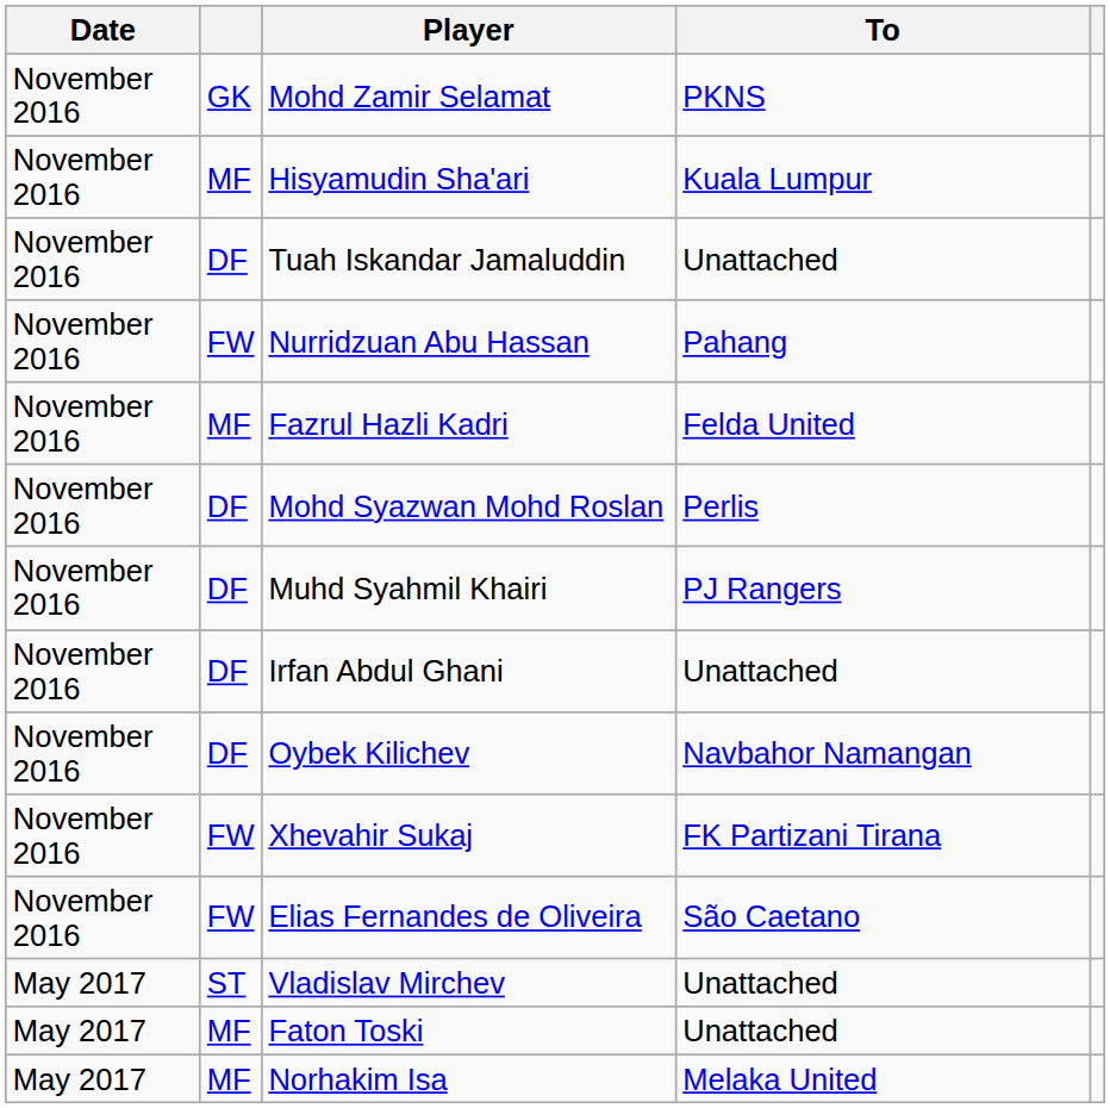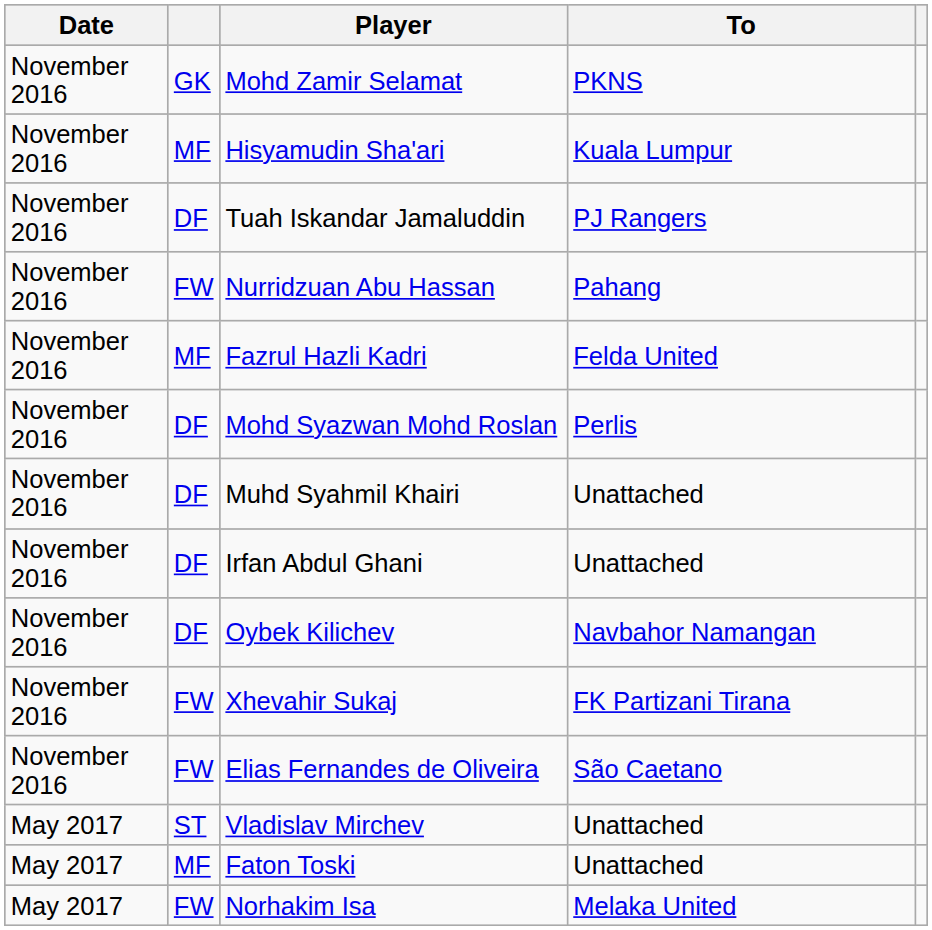 <table class="wikitable plainrowheaders sortable" style="font-size:95%">
 <tr>
 <th scope=col style="width:90px;">Date</th>
 <th></th>
 <th scope=col style="width:200px;">Player</th>
 <th scope=col style="width:200px;">To</th>
 <th></th>
 </tr>
 <tr>
 <td>November 2016</td>
 <td><a href='#'>GK</a></td>
 <td> <a href='#'>Mohd Zamir Selamat</a></td>
 <td> <a href='#'>PKNS</a></td>
 <td></td>
 </tr>
 <tr>
 <td>November 2016</td>
 <td><a href='#'>MF</a></td>
 <td> <a href='#'>Hisyamudin Sha'ari</a></td>
 <td> <a href='#'>Kuala Lumpur</a></td>
 <td></td>
 </tr>
 <tr>
 <td>November 2016</td>
 <td><a href='#'>DF</a></td>
 <td> Tuah Iskandar Jamaluddin</td>
-<td>Unattached</td>
+<td> <a href='#'>PJ Rangers</a></td>
 <td></td>
 </tr>
 <tr>
 <td>November 2016</td>
 <td><a href='#'>FW</a></td>
 <td> <a href='#'>Nurridzuan Abu Hassan</a></td>
 <td> <a href='#'>Pahang</a></td>
 <td></td>
 </tr>
 <tr>
 <td>November 2016</td>
 <td><a href='#'>MF</a></td>
 <td> <a href='#'>Fazrul Hazli Kadri</a></td>
 <td> <a href='#'>Felda United</a></td>
 <td></td>
 </tr>
 <tr>
 <td>November 2016</td>
 <td><a href='#'>DF</a></td>
 <td> <a href='#'>Mohd Syazwan Mohd Roslan</a></td>
 <td> <a href='#'>Perlis</a></td>
 <td></td>
 </tr>
 <tr>
 <td>November 2016</td>
 <td><a href='#'>DF</a></td>
 <td> Muhd Syahmil Khairi</td>
-<td> <a href='#'>PJ Rangers</a></td>
+<td>Unattached</td>
 <td></td>
 </tr>
 <tr>
 <td>November 2016</td>
 <td><a href='#'>DF</a></td>
 <td> Irfan Abdul Ghani</td>
 <td>Unattached</td>
 <td></td>
 </tr>
 <tr>
 <td>November 2016</td>
 <td><a href='#'>DF</a></td>
 <td> <a href='#'>Oybek Kilichev</a></td>
 <td> <a href='#'>Navbahor Namangan</a></td>
 <td></td>
 </tr>
 <tr>
 <td>November 2016</td>
 <td><a href='#'>FW</a></td>
 <td> <a href='#'>Xhevahir Sukaj</a></td>
 <td> <a href='#'>FK Partizani Tirana</a></td>
 <td></td>
 </tr>
 <tr>
 <td>November 2016</td>
 <td><a href='#'>FW</a></td>
 <td> <a href='#'>Elias Fernandes de Oliveira</a></td>
 <td> <a href='#'>São Caetano</a></td>
 <td></td>
 </tr>
 <tr>
 <td>May 2017</td>
 <td><a href='#'>ST</a></td>
 <td> <a href='#'>Vladislav Mirchev</a></td>
 <td>Unattached</td>
 <td></td>
 </tr>
 <tr>
 <td>May 2017</td>
 <td><a href='#'>MF</a></td>
 <td> <a href='#'>Faton Toski</a></td>
 <td>Unattached</td>
 <td></td>
 </tr>
 <tr>
 <td>May 2017</td>
-<td><a href='#'>MF</a></td>
+<td><a href='#'>FW</a></td>
 <td> <a href='#'>Norhakim Isa</a></td>
 <td> <a href='#'>Melaka United</a></td>
 <td></td>
 </tr>
 <tr>
 </tr>
 </table>
